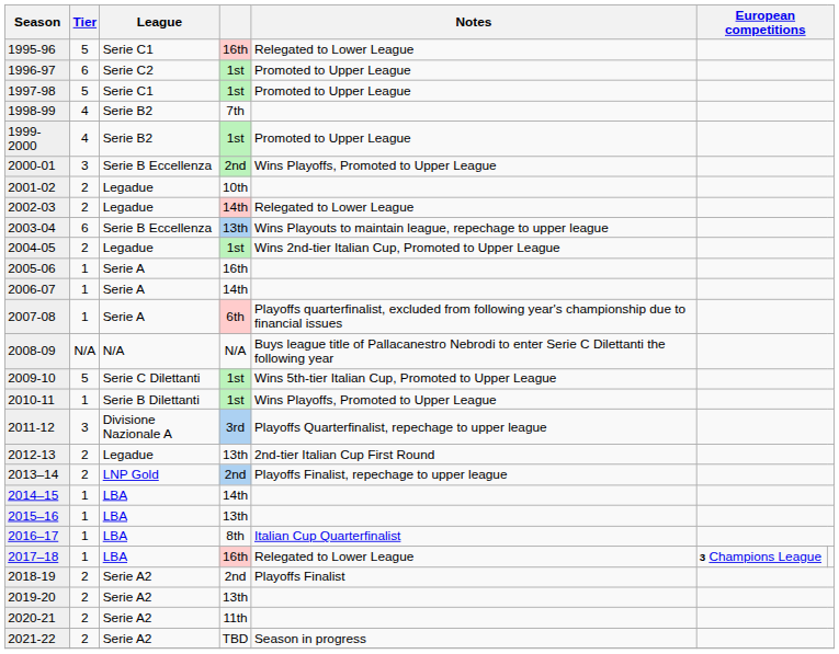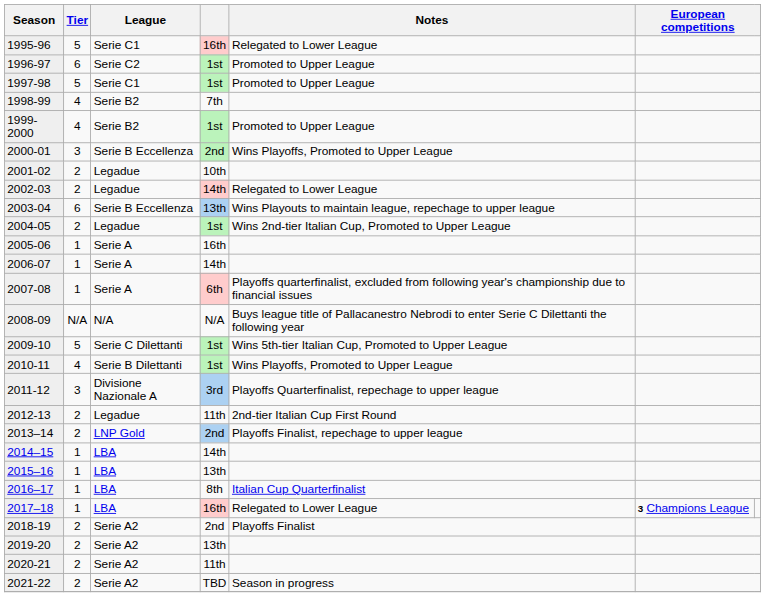 <table class="wikitable" style="font-size:85%;">
 <tr>
 <th>Season</th>
 <th><a href='#'>Tier</a></th>
 <th>League</th>
 <th></th>
 <th>Notes</th>
 <th colspan=2><a href='#'>European competitions</a></th>
 </tr>
 <tr>
 <td style="background:#efefef;">1995-96</td>
 <td align="center">5</td>
 <td>Serie C1</td>
 <td align=center bgcolor=#fcc>16th</td>
 <td>Relegated to Lower League</td>
 <td colspan=2></td>
 </tr>
 <tr>
 <td style="background:#efefef;">1996-97</td>
 <td align="center">6</td>
 <td>Serie C2</td>
 <td style="background:#BBF3BB" align="center">1st</td>
 <td>Promoted to Upper League</td>
 <td colspan=2></td>
 </tr>
 <tr>
 <td style="background:#efefef;">1997-98</td>
 <td align="center">5</td>
 <td>Serie C1</td>
 <td style="background:#BBF3BB" align="center">1st</td>
 <td>Promoted to Upper League</td>
 <td colspan=2></td>
 </tr>
 <tr>
 <td style="background:#efefef;">1998-99</td>
 <td align="center">4</td>
 <td>Serie B2</td>
 <td align="center">7th</td>
 <td></td>
 <td colspan=2></td>
 </tr>
 <tr>
 <td style="background:#efefef;">1999-2000</td>
 <td align="center">4</td>
 <td>Serie B2</td>
 <td style="background:#BBF3BB" align="center">1st</td>
 <td>Promoted to Upper League</td>
 <td colspan=2></td>
 </tr>
 <tr>
 <td style="background:#efefef;">2000-01</td>
 <td align="center">3</td>
 <td>Serie B Eccellenza</td>
 <td style="background:#BBF3BB" align="center">2nd</td>
 <td>Wins Playoffs, Promoted to Upper League</td>
 <td colspan=2></td>
 </tr>
 <tr>
 <td style="background:#efefef;">2001-02</td>
 <td align="center">2</td>
 <td>Legadue</td>
 <td align="center">10th</td>
 <td></td>
 <td colspan=2></td>
 </tr>
 <tr>
 <td style="background:#efefef;">2002-03</td>
 <td align="center">2</td>
 <td>Legadue</td>
 <td align=center bgcolor=#fcc>14th</td>
 <td>Relegated to Lower League</td>
 <td colspan=2></td>
 </tr>
 <tr>
 <td style="background:#efefef;">2003-04</td>
 <td align="center">6</td>
 <td>Serie B Eccellenza</td>
 <td style="background:#acd1f2" align="center">13th</td>
 <td>Wins Playouts to maintain league, repechage to upper league</td>
 <td colspan=2></td>
 </tr>
 <tr>
 <td style="background:#efefef;">2004-05</td>
 <td align="center">2</td>
 <td>Legadue</td>
 <td style="background:#BBF3BB" align="center">1st</td>
 <td>Wins 2nd-tier Italian Cup, Promoted to Upper League</td>
 <td colspan=2></td>
 </tr>
 <tr>
 <td style="background:#efefef;">2005-06</td>
 <td align="center">1</td>
 <td>Serie A</td>
 <td align="center">16th</td>
 <td></td>
 <td colspan=2></td>
 </tr>
 <tr>
 <td style="background:#efefef;">2006-07</td>
 <td align="center">1</td>
 <td>Serie A</td>
 <td align="center">14th</td>
 <td></td>
 <td colspan=2></td>
 </tr>
 <tr>
 <td style="background:#efefef;">2007-08</td>
 <td align="center">1</td>
 <td>Serie A</td>
 <td align=center bgcolor=#fcc>6th</td>
 <td>Playoffs quarterfinalist, excluded from following year's championship due to financial issues</td>
 <td colspan=2></td>
 </tr>
 <tr>
 <td style="background:#efefef;">2008-09</td>
 <td align="center">N/A</td>
 <td>N/A</td>
 <td align="center">N/A</td>
 <td>Buys league title of Pallacanestro Nebrodi to enter Serie C Dilettanti the following year</td>
 <td colspan=2></td>
 </tr>
 <tr>
 <td style="background:#efefef;">2009-10</td>
 <td align="center">5</td>
 <td>Serie C Dilettanti</td>
 <td style="background:#BBF3BB" align="center">1st</td>
 <td>Wins 5th-tier Italian Cup, Promoted to Upper League</td>
 <td colspan=2></td>
 </tr>
 <tr>
 <td style="background:#efefef;">2010-11</td>
-<td align="center">1</td>
+<td align="center">4</td>
 <td>Serie B Dilettanti</td>
 <td style="background:#BBF3BB" align="center">1st</td>
 <td>Wins Playoffs, Promoted to Upper League</td>
 <td colspan=2></td>
 </tr>
 <tr>
 <td style="background:#efefef;">2011-12</td>
 <td align="center">3</td>
 <td>Divisione Nazionale A</td>
 <td style="background:#acd1f2" align="center">3rd</td>
 <td>Playoffs Quarterfinalist, repechage to upper league</td>
 <td colspan=2></td>
 </tr>
 <tr>
 <td style="background:#efefef;">2012-13</td>
 <td align="center">2</td>
 <td>Legadue</td>
-<td align=center>13th</td>
+<td align="center">11th</td>
 <td>2nd-tier Italian Cup First Round</td>
 <td colspan=2></td>
 </tr>
 <tr>
 <td style="background:#efefef;">2013–14</td>
 <td align="center">2</td>
 <td><a href='#'>LNP Gold</a></td>
 <td style="background:#acd1f2" align="center">2nd</td>
 <td>Playoffs Finalist, repechage to upper league</td>
 <td colspan="2"></td>
 </tr>
 <tr>
 <td style="background:#efefef;"><a href='#'>2014–15</a></td>
 <td align="center">1</td>
 <td><a href='#'>LBA</a></td>
 <td align=center>14th</td>
 <td></td>
 <td colspan=2></td>
 </tr>
 <tr>
 <td style="background:#efefef;"><a href='#'>2015–16</a></td>
 <td align="center">1</td>
 <td><a href='#'>LBA</a></td>
 <td align=center>13th</td>
 <td></td>
 <td colspan=2></td>
 </tr>
 <tr>
 <td style="background:#efefef;"><a href='#'>2016–17</a></td>
 <td align="center">1</td>
 <td><a href='#'>LBA</a></td>
 <td align=center>8th</td>
 <td><a href='#'>Italian Cup Quarterfinalist</a></td>
 <td colspan=2></td>
 </tr>
 <tr>
 <td style="background:#efefef;"><a href='#'>2017–18</a></td>
 <td align="center">1</td>
 <td><a href='#'>LBA</a></td>
 <td align=center bgcolor=#fcc>16th</td>
 <td>Relegated to Lower League</td>
 <td><small><strong>3</strong></small> <a href='#'>Champions League</a></td>
 <td align=center></td>
 </tr>
 <tr>
 <td style="background:#efefef;">2018-19</td>
 <td align="center">2</td>
 <td>Serie A2</td>
 <td align="center">2nd</td>
 <td>Playoffs Finalist</td>
 <td colspan=2></td>
 </tr>
 <tr>
 <td style="background:#efefef;">2019-20</td>
 <td align="center">2</td>
 <td>Serie A2</td>
 <td align="center">13th</td>
 <td></td>
 <td colspan=2></td>
 </tr>
 <tr>
 <td style="background:#efefef;">2020-21</td>
 <td align="center">2</td>
 <td>Serie A2</td>
 <td align="center">11th</td>
 <td></td>
 <td colspan=2></td>
 </tr>
 <tr>
 <td style="background:#efefef;">2021-22</td>
 <td align="center">2</td>
 <td>Serie A2</td>
 <td align="center">TBD</td>
 <td>Season in progress</td>
 <td colspan=2></td>
 </tr>
 <tr>
 </tr>
 </table>
